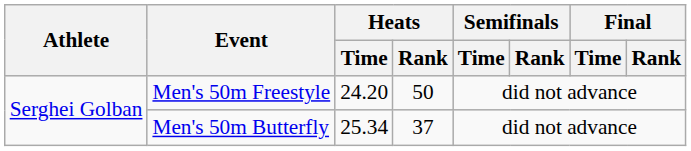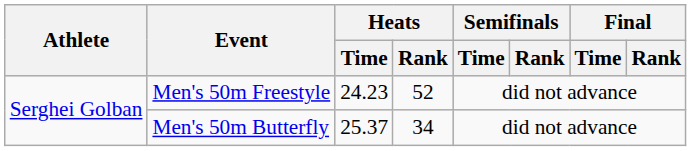 <table class=wikitable style="font-size:90%">
 <tr>
 <th rowspan="2">Athlete</th>
 <th rowspan="2">Event</th>
 <th colspan="2">Heats</th>
 <th colspan="2">Semifinals</th>
 <th colspan="2">Final</th>
 </tr>
 <tr>
 <th>Time</th>
 <th>Rank</th>
 <th>Time</th>
 <th>Rank</th>
 <th>Time</th>
 <th>Rank</th>
 </tr>
 <tr>
 <td rowspan="2"><a href='#'>Serghei Golban</a></td>
 <td><a href='#'>Men's 50m Freestyle</a></td>
-<td align=center>24.20</td>
-<td align=center>50</td>
+<td align=center>24.23</td>
+<td align=center>52</td>
 <td align=center colspan=4>did not advance</td>
 </tr>
 <tr>
 <td><a href='#'>Men's 50m Butterfly</a></td>
-<td align=center>25.34</td>
-<td align=center>37</td>
+<td align=center>25.37</td>
+<td align=center>34</td>
 <td align=center colspan=4>did not advance</td>
 </tr>
 </table>
